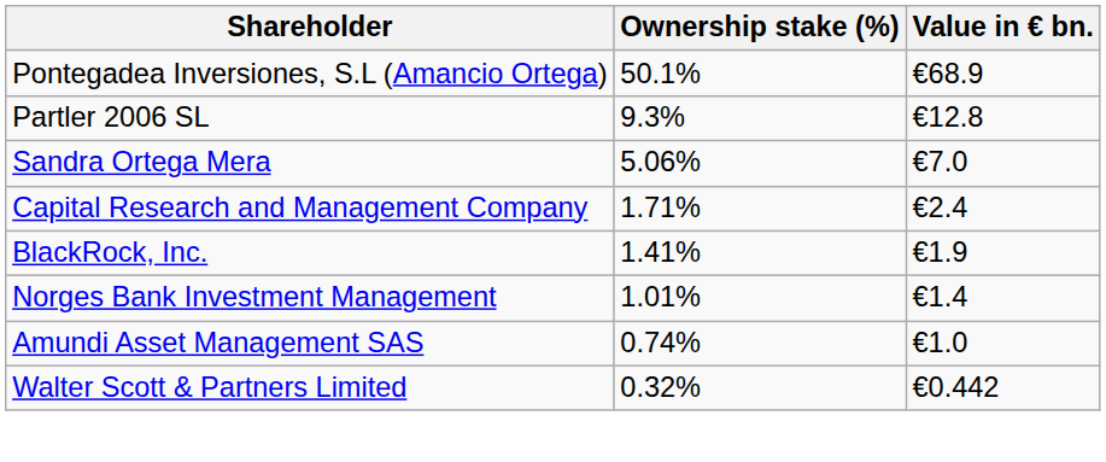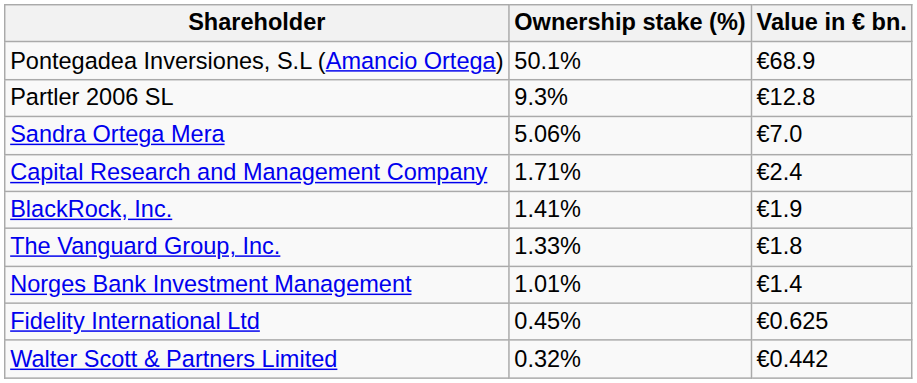 <table class="wikitable sortable">
 <tr>
 <th>Shareholder</th>
 <th>Ownership stake (%)</th>
 <th>Value in € bn.</th>
 </tr>
 <tr>
 <td>Pontegadea Inversiones, S.L (<a href='#'>Amancio Ortega</a>)</td>
 <td>50.1%</td>
 <td>€68.9</td>
 </tr>
 <tr>
 <td>Partler 2006 SL</td>
 <td>9.3%</td>
 <td>€12.8</td>
 </tr>
 <tr>
 <td><a href='#'>Sandra Ortega Mera</a></td>
 <td>5.06%</td>
 <td>€7.0</td>
 </tr>
 <tr>
 <td><a href='#'>Capital Research and Management Company</a></td>
 <td>1.71%</td>
 <td>€2.4</td>
 </tr>
 <tr>
 <td><a href='#'>BlackRock, Inc.</a></td>
 <td>1.41%</td>
 <td>€1.9</td>
 </tr>
 <tr>
+<td><a href='#'>The Vanguard Group, Inc.</a></td>
+<td>1.33%</td>
+<td>€1.8</td>
+</tr>
+<tr>
 <td><a href='#'>Norges Bank Investment Management</a></td>
 <td>1.01%</td>
 <td>€1.4</td>
 </tr>
 <tr>
-<td><a href='#'>Amundi Asset Management SAS</a></td>
-<td>0.74%</td>
-<td>€1.0</td>
+<td><a href='#'>Fidelity International Ltd</a></td>
+<td>0.45%</td>
+<td>€0.625</td>
 </tr>
 <tr>
 <td><a href='#'>Walter Scott & Partners Limited</a></td>
 <td>0.32%</td>
 <td>€0.442</td>
 </tr>
 </table>
